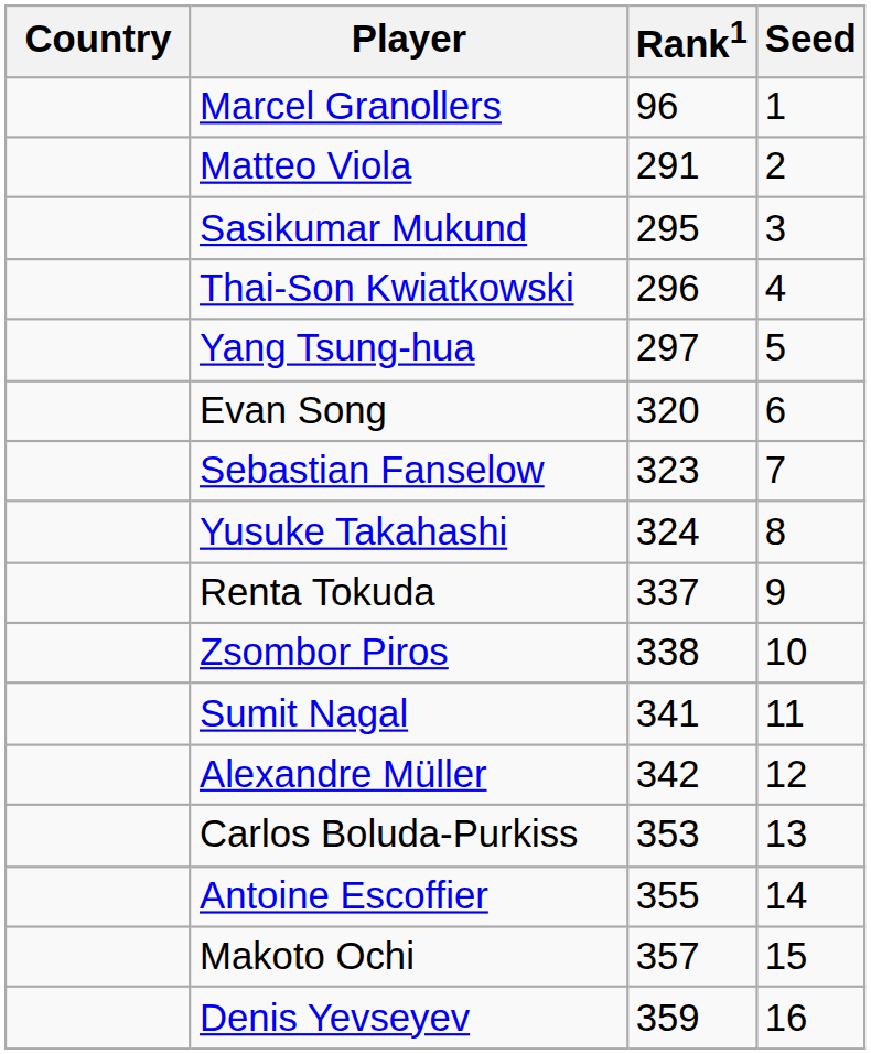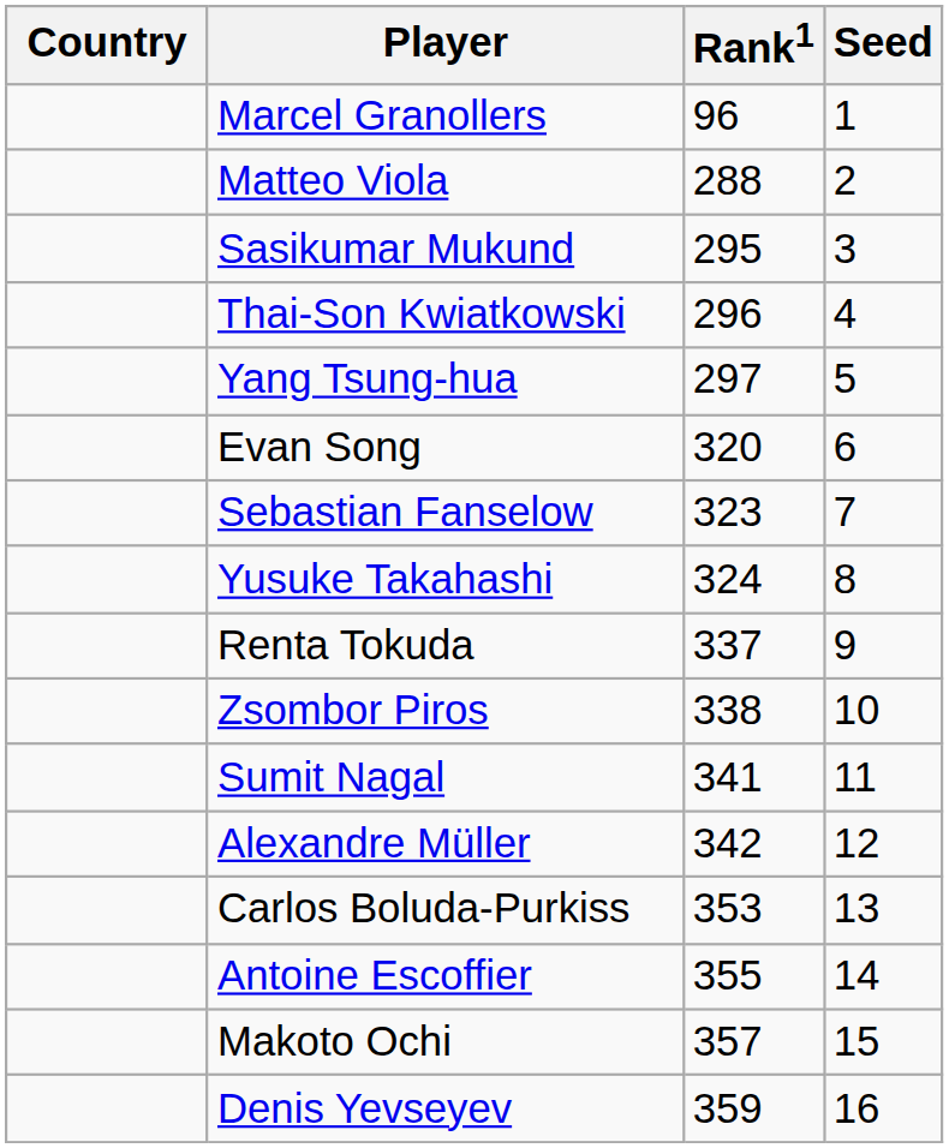 <table class="sortable wikitable">
 <tr>
 <th width="70">Country</th>
 <th width="175">Player</th>
 <th>Rank<sup>1</sup></th>
 <th>Seed</th>
 </tr>
 <tr>
 <td></td>
 <td><a href='#'>Marcel Granollers</a></td>
 <td>96</td>
 <td>1</td>
 </tr>
 <tr>
 <td></td>
 <td><a href='#'>Matteo Viola</a></td>
-<td>291</td>
+<td>288</td>
 <td>2</td>
 </tr>
 <tr>
 <td></td>
 <td><a href='#'>Sasikumar Mukund</a></td>
 <td>295</td>
 <td>3</td>
 </tr>
 <tr>
 <td></td>
 <td><a href='#'>Thai-Son Kwiatkowski</a></td>
 <td>296</td>
 <td>4</td>
 </tr>
 <tr>
 <td></td>
 <td><a href='#'>Yang Tsung-hua</a></td>
 <td>297</td>
 <td>5</td>
 </tr>
 <tr>
 <td></td>
 <td>Evan Song</td>
 <td>320</td>
 <td>6</td>
 </tr>
 <tr>
 <td></td>
 <td><a href='#'>Sebastian Fanselow</a></td>
 <td>323</td>
 <td>7</td>
 </tr>
 <tr>
 <td></td>
 <td><a href='#'>Yusuke Takahashi</a></td>
 <td>324</td>
 <td>8</td>
 </tr>
 <tr>
 <td></td>
 <td>Renta Tokuda</td>
 <td>337</td>
 <td>9</td>
 </tr>
 <tr>
 <td></td>
 <td><a href='#'>Zsombor Piros</a></td>
 <td>338</td>
 <td>10</td>
 </tr>
 <tr>
 <td></td>
 <td><a href='#'>Sumit Nagal</a></td>
 <td>341</td>
 <td>11</td>
 </tr>
 <tr>
 <td></td>
 <td><a href='#'>Alexandre Müller</a></td>
 <td>342</td>
 <td>12</td>
 </tr>
 <tr>
 <td></td>
 <td>Carlos Boluda-Purkiss</td>
 <td>353</td>
 <td>13</td>
 </tr>
 <tr>
 <td></td>
 <td><a href='#'>Antoine Escoffier</a></td>
 <td>355</td>
 <td>14</td>
 </tr>
 <tr>
 <td></td>
 <td>Makoto Ochi</td>
 <td>357</td>
 <td>15</td>
 </tr>
 <tr>
 <td></td>
 <td><a href='#'>Denis Yevseyev</a></td>
 <td>359</td>
 <td>16</td>
 </tr>
 </table>
